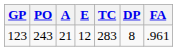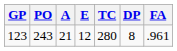 <table class="wikitable">
 <tr>
 <th><a href='#'>GP</a></th>
 <th><a href='#'>PO</a></th>
 <th><a href='#'>A</a></th>
 <th><a href='#'>E</a></th>
 <th><a href='#'>TC</a></th>
 <th><a href='#'>DP</a></th>
 <th><a href='#'>FA</a></th>
 </tr>
 <tr align=center>
 <td>123</td>
 <td>243</td>
 <td>21</td>
 <td>12</td>
-<td>283</td>
+<td>280</td>
 <td>8</td>
 <td>.961</td>
 </tr>
 </table>
